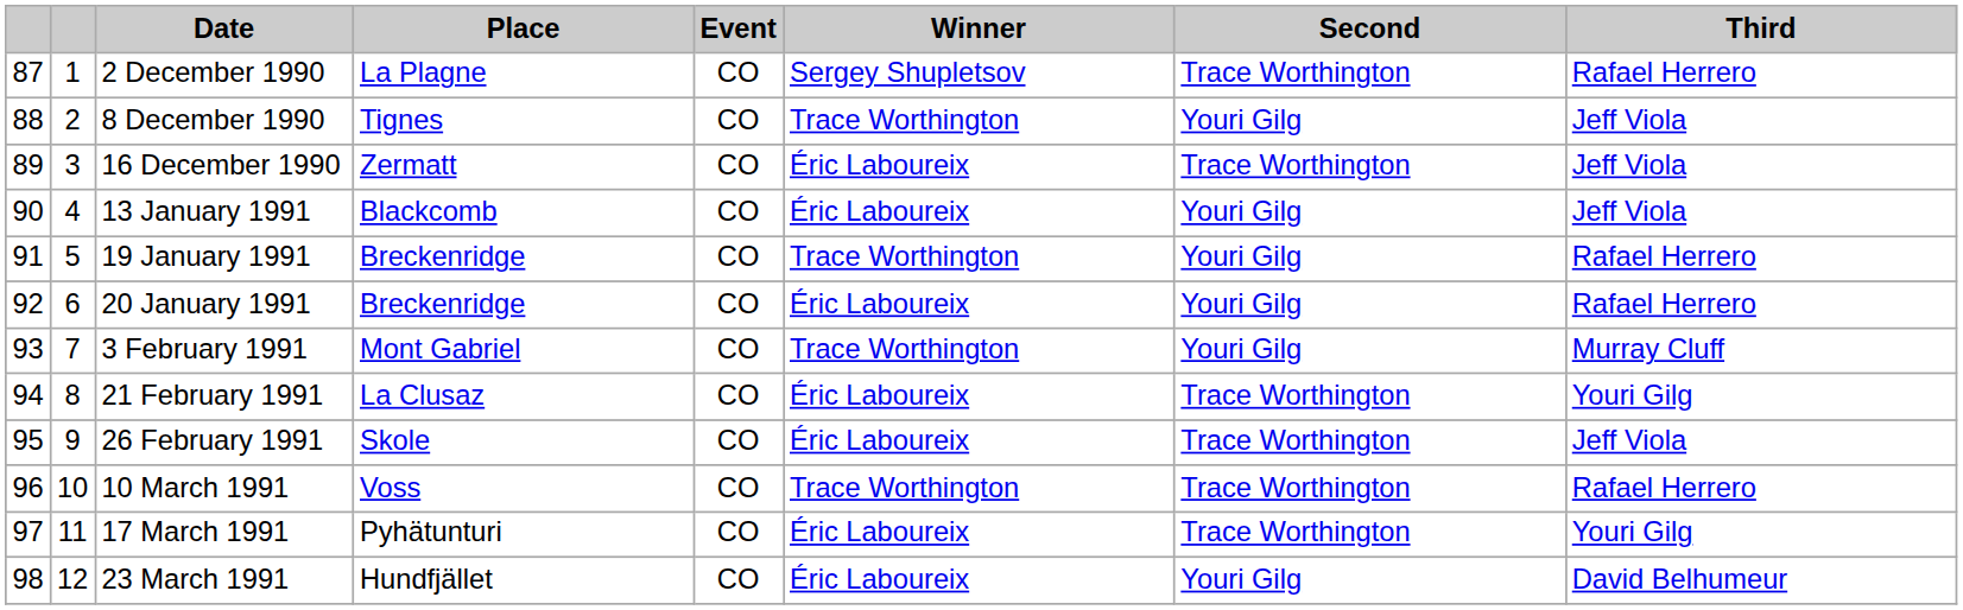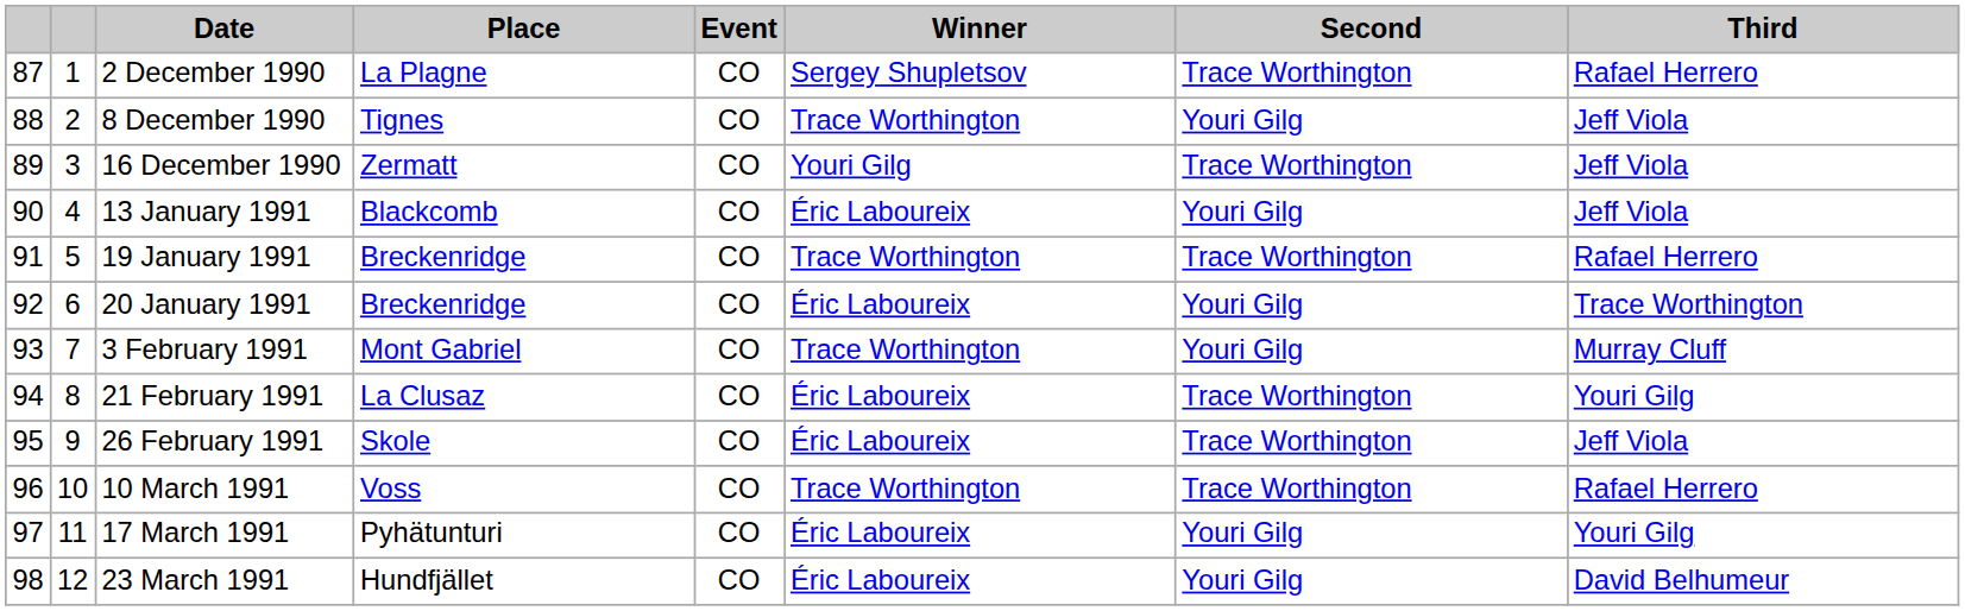 <table class="wikitable plainrowheaders" style="background:#fff; font-size:86%; line-height:16px; border:grey solid 1px; border-collapse:collapse;">
 <tr style="background:#ccc; text-align:center;">
 <th scope="col" style="background:#ccc; width=20 px;"></th>
 <th scope="col" style="background:#ccc; width=30 px;"></th>
 <th scope="col" style="background:#ccc; width:120px;">Date</th>
 <th scope="col" style="background:#ccc; width:160px;">Place</th>
 <th scope="col" style="background:#ccc; width:15px;">Event</th>
 <th scope="col" style="background:#ccc; width:185px;">Winner</th>
 <th scope="col" style="background:#ccc; width:185px;">Second</th>
 <th scope="col" style="background:#ccc; width:185px;">Third</th>
 </tr>
 <tr>
 <td align=center>87</td>
 <td align=center>1</td>
 <td>2 December 1990</td>
 <td> <a href='#'>La Plagne</a></td>
 <td align=center>CO</td>
 <td> <a href='#'>Sergey Shupletsov</a></td>
 <td> <a href='#'>Trace Worthington</a></td>
 <td> <a href='#'>Rafael Herrero</a></td>
 </tr>
 <tr>
 <td align=center>88</td>
 <td align=center>2</td>
 <td>8 December 1990</td>
 <td> <a href='#'>Tignes</a></td>
 <td align=center>CO</td>
 <td> <a href='#'>Trace Worthington</a></td>
 <td> <a href='#'>Youri Gilg</a></td>
 <td> <a href='#'>Jeff Viola</a></td>
 </tr>
 <tr>
 <td align=center>89</td>
 <td align=center>3</td>
 <td>16 December 1990</td>
 <td> <a href='#'>Zermatt</a></td>
 <td align=center>CO</td>
-<td> <a href='#'>Éric Laboureix</a></td>
+<td> <a href='#'>Youri Gilg</a></td>
 <td> <a href='#'>Trace Worthington</a></td>
 <td> <a href='#'>Jeff Viola</a></td>
 </tr>
 <tr>
 <td align=center>90</td>
 <td align=center>4</td>
 <td>13 January 1991</td>
 <td> <a href='#'>Blackcomb</a></td>
 <td align=center>CO</td>
 <td> <a href='#'>Éric Laboureix</a></td>
 <td> <a href='#'>Youri Gilg</a></td>
 <td> <a href='#'>Jeff Viola</a></td>
 </tr>
 <tr>
 <td align=center>91</td>
 <td align=center>5</td>
 <td>19 January 1991</td>
 <td> <a href='#'>Breckenridge</a></td>
 <td align=center>CO</td>
 <td> <a href='#'>Trace Worthington</a></td>
-<td> <a href='#'>Youri Gilg</a></td>
+<td> <a href='#'>Trace Worthington</a></td>
 <td> <a href='#'>Rafael Herrero</a></td>
 </tr>
 <tr>
 <td align=center>92</td>
 <td align=center>6</td>
 <td>20 January 1991</td>
 <td> <a href='#'>Breckenridge</a></td>
 <td align=center>CO</td>
 <td> <a href='#'>Éric Laboureix</a></td>
 <td> <a href='#'>Youri Gilg</a></td>
-<td> <a href='#'>Rafael Herrero</a></td>
+<td> <a href='#'>Trace Worthington</a></td>
 </tr>
 <tr>
 <td align=center>93</td>
 <td align=center>7</td>
 <td>3 February 1991</td>
 <td> <a href='#'>Mont Gabriel</a></td>
 <td align=center>CO</td>
 <td> <a href='#'>Trace Worthington</a></td>
 <td> <a href='#'>Youri Gilg</a></td>
 <td> <a href='#'>Murray Cluff</a></td>
 </tr>
 <tr>
 <td align=center>94</td>
 <td align=center>8</td>
 <td>21 February 1991</td>
 <td> <a href='#'>La Clusaz</a></td>
 <td align=center>CO</td>
 <td> <a href='#'>Éric Laboureix</a></td>
 <td> <a href='#'>Trace Worthington</a></td>
 <td> <a href='#'>Youri Gilg</a></td>
 </tr>
 <tr>
 <td align=center>95</td>
 <td align=center>9</td>
 <td>26 February 1991</td>
 <td> <a href='#'>Skole</a></td>
 <td align=center>CO</td>
 <td> <a href='#'>Éric Laboureix</a></td>
 <td> <a href='#'>Trace Worthington</a></td>
 <td> <a href='#'>Jeff Viola</a></td>
 </tr>
 <tr>
 <td align=center>96</td>
 <td align=center>10</td>
 <td>10 March 1991</td>
 <td> <a href='#'>Voss</a></td>
 <td align=center>CO</td>
 <td> <a href='#'>Trace Worthington</a></td>
 <td> <a href='#'>Trace Worthington</a></td>
 <td> <a href='#'>Rafael Herrero</a></td>
 </tr>
 <tr>
 <td align=center>97</td>
 <td align=center>11</td>
 <td>17 March 1991</td>
 <td> Pyhätunturi</td>
 <td align=center>CO</td>
 <td> <a href='#'>Éric Laboureix</a></td>
-<td> <a href='#'>Trace Worthington</a></td>
+<td> <a href='#'>Youri Gilg</a></td>
 <td> <a href='#'>Youri Gilg</a></td>
 </tr>
 <tr>
 <td align=center>98</td>
 <td align=center>12</td>
 <td>23 March 1991</td>
 <td> Hundfjället</td>
 <td align=center>CO</td>
 <td> <a href='#'>Éric Laboureix</a></td>
 <td> <a href='#'>Youri Gilg</a></td>
 <td> <a href='#'>David Belhumeur</a></td>
 </tr>
 </table>
